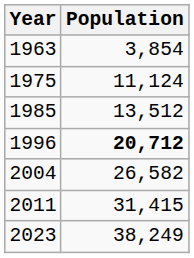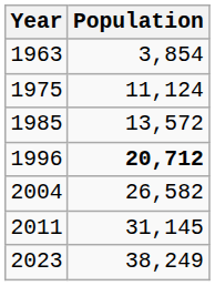 <table class="wikitable" style="line-height:1.1em;">
 <tr>
 <th>Year</th>
 <th>Population</th>
 </tr>
 <tr align="right">
 <td>1963</td>
 <td>3,854</td>
 </tr>
 <tr align="right">
 <td>1975</td>
 <td>11,124</td>
 </tr>
 <tr align="right">
 <td>1985</td>
-<td>13,512</td>
+<td>13,572</td>
 </tr>
 <tr align="right">
 <td>1996</td>
 <td><strong>20,712</strong></td>
 </tr>
 <tr align="right">
 <td>2004</td>
 <td>26,582</td>
 </tr>
 <tr align="right">
 <td>2011</td>
-<td>31,415</td>
+<td>31,145</td>
 </tr>
 <tr align="right">
 <td>2023</td>
 <td>38,249</td>
 </tr>
 </table>
